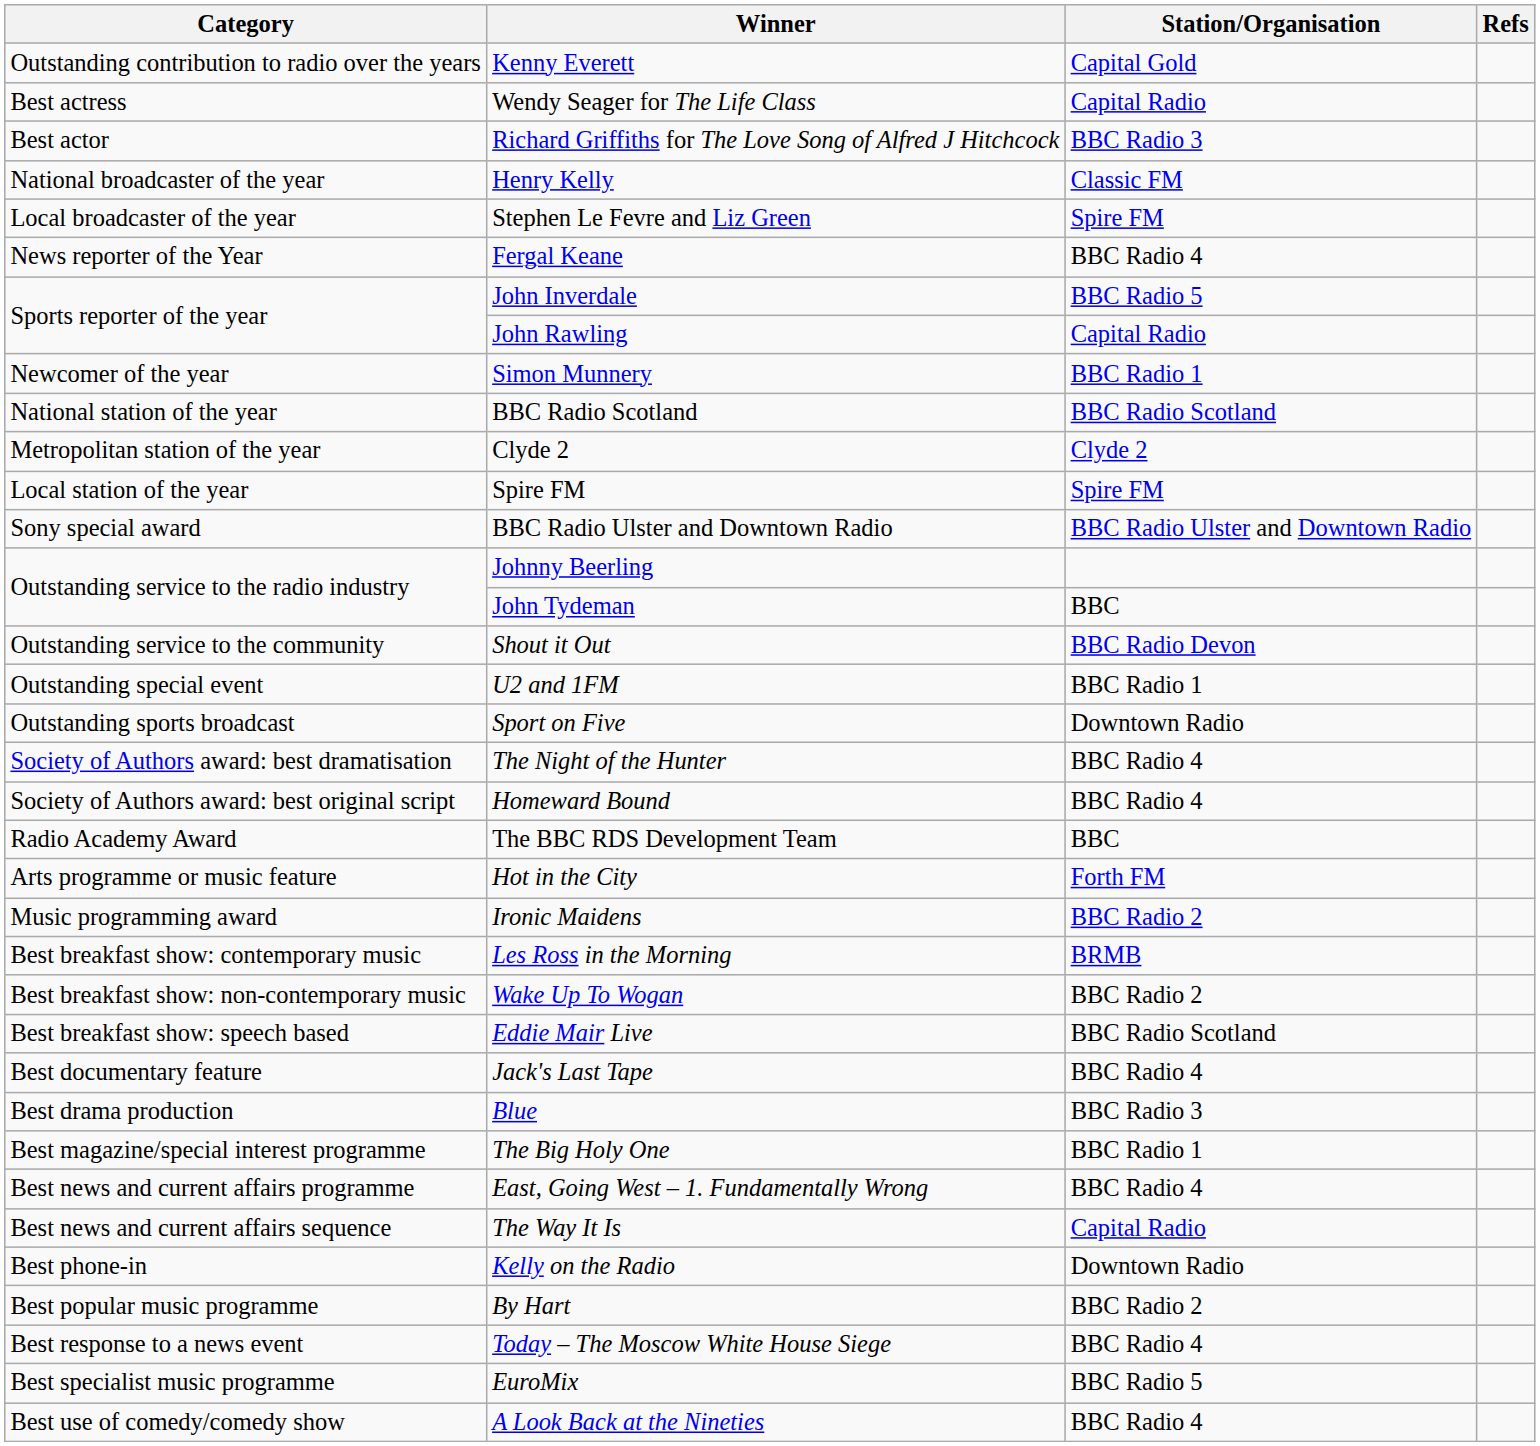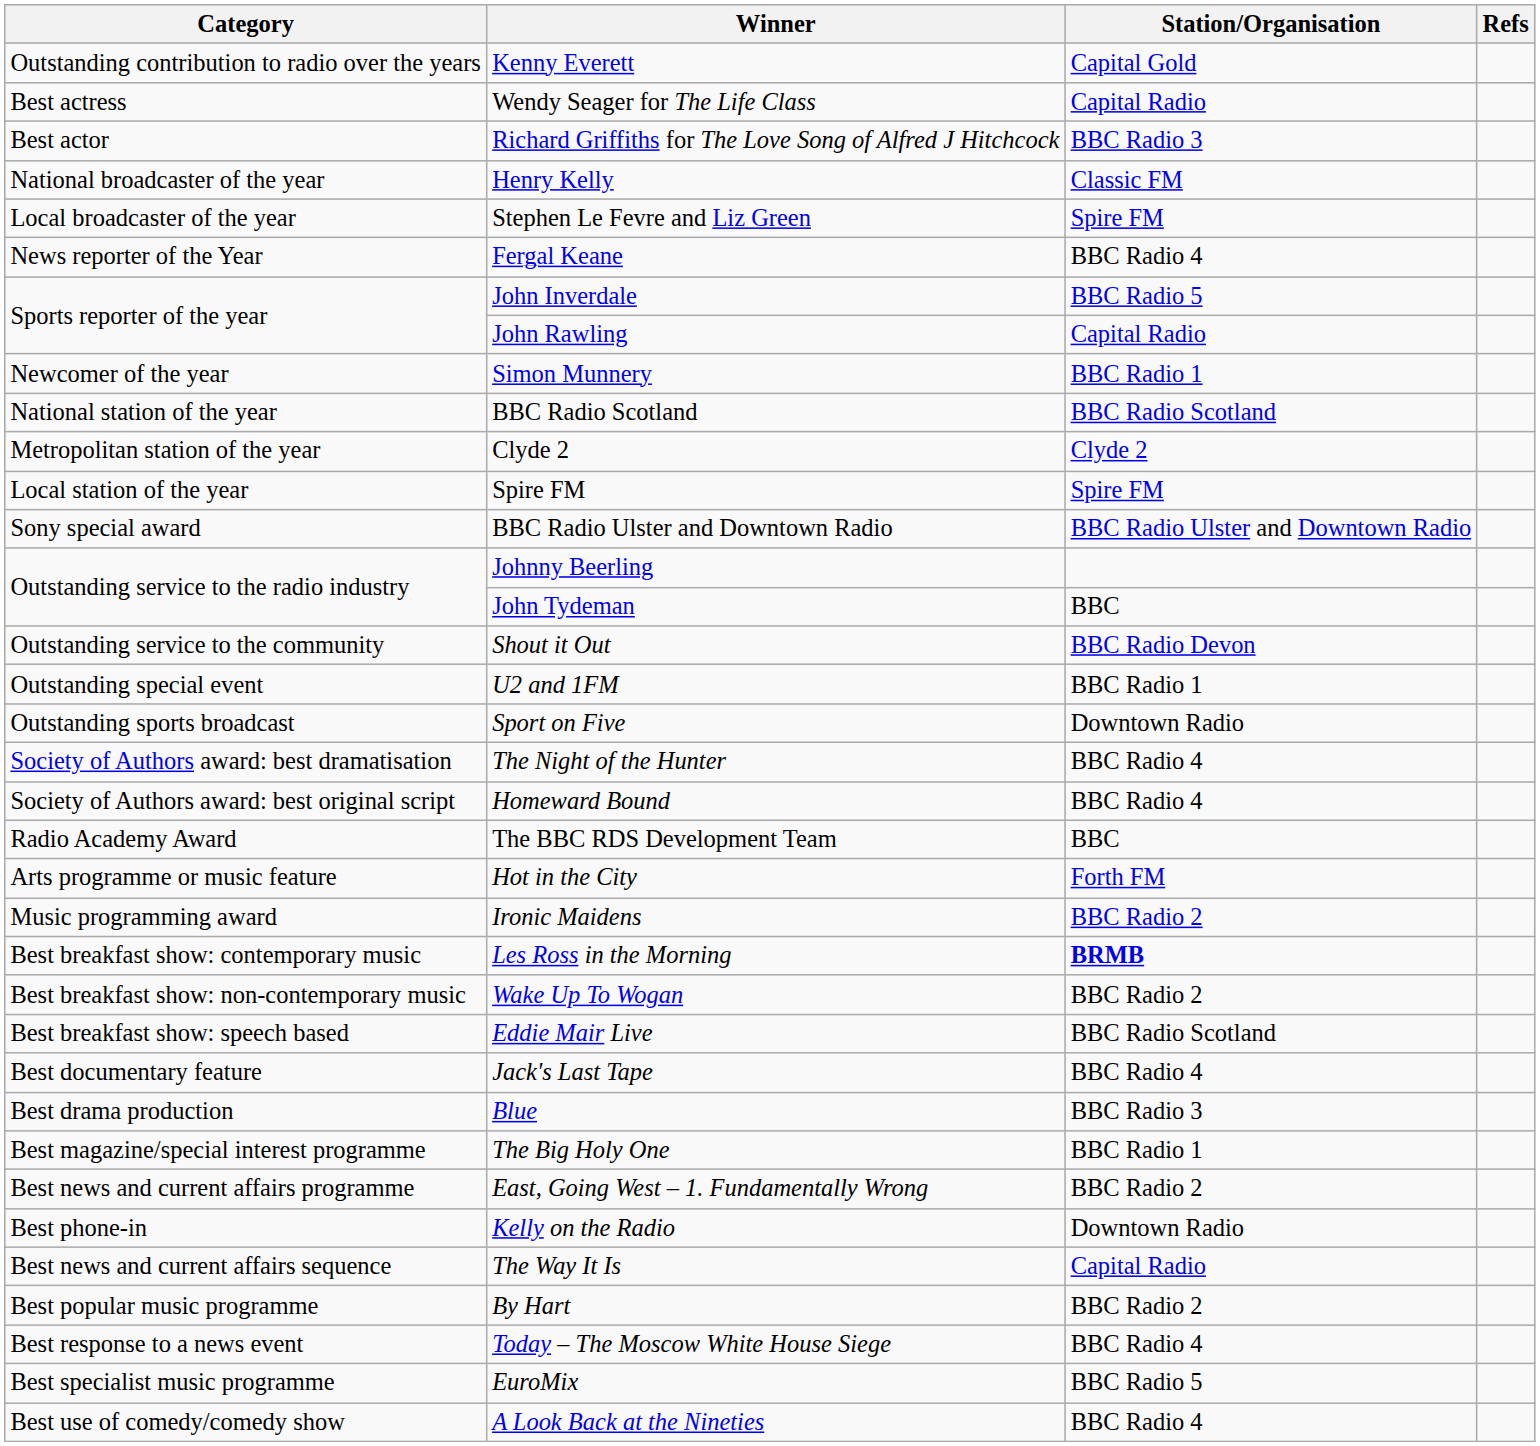 <table class="wikitable sortable">
 <tr>
 <th class=unsortable>Category</th>
 <th class=unsortable>Winner</th>
 <th>Station/Organisation</th>
 <th class=unsortable>Refs</th>
 </tr>
 <tr>
 <td>Outstanding contribution to radio over the years</td>
 <td><a href='#'>Kenny Everett</a></td>
 <td><a href='#'>Capital Gold</a></td>
 <td></td>
 </tr>
 <tr>
 <td>Best actress</td>
 <td>Wendy Seager for <em>The Life Class</em></td>
 <td><a href='#'>Capital Radio</a></td>
 <td></td>
 </tr>
 <tr>
 <td>Best actor</td>
 <td><a href='#'>Richard Griffiths</a> for <em>The Love Song of Alfred J Hitchcock</em></td>
 <td><a href='#'>BBC Radio 3</a></td>
 <td></td>
 </tr>
 <tr>
 <td>National broadcaster of the year</td>
 <td><a href='#'>Henry Kelly</a></td>
 <td><a href='#'>Classic FM</a></td>
 <td></td>
 </tr>
 <tr>
 <td>Local broadcaster of the year</td>
 <td>Stephen Le Fevre and <a href='#'>Liz Green</a></td>
 <td><a href='#'>Spire FM</a></td>
 <td></td>
 </tr>
 <tr>
 <td>News reporter of the Year</td>
 <td><a href='#'>Fergal Keane</a></td>
 <td>BBC Radio 4</td>
 <td></td>
 </tr>
 <tr>
 <td rowspan = 2>Sports reporter of the year</td>
 <td><a href='#'>John Inverdale</a></td>
 <td><a href='#'>BBC Radio 5</a></td>
 <td></td>
 </tr>
 <tr>
 <td><a href='#'>John Rawling</a></td>
 <td><a href='#'>Capital Radio</a></td>
 <td></td>
 </tr>
 <tr>
 <td>Newcomer of the year</td>
 <td><a href='#'>Simon Munnery</a></td>
 <td><a href='#'>BBC Radio 1</a></td>
 <td></td>
 </tr>
 <tr>
 <td>National station of the year</td>
 <td>BBC Radio Scotland</td>
 <td><a href='#'>BBC Radio Scotland</a></td>
 <td></td>
 </tr>
 <tr>
 <td>Metropolitan station of the year</td>
 <td>Clyde 2</td>
 <td><a href='#'>Clyde 2</a></td>
 <td></td>
 </tr>
 <tr>
 <td>Local station of the year</td>
 <td>Spire FM</td>
 <td><a href='#'>Spire FM</a></td>
 <td></td>
 </tr>
 <tr>
 <td>Sony special award</td>
 <td>BBC Radio Ulster and Downtown Radio</td>
 <td><a href='#'>BBC Radio Ulster</a> and <a href='#'>Downtown Radio</a></td>
 <td></td>
 </tr>
 <tr>
 <td rowspan = 2>Outstanding service to the radio industry</td>
 <td><a href='#'>Johnny Beerling</a></td>
 <td></td>
 <td></td>
 </tr>
 <tr>
 <td><a href='#'>John Tydeman</a></td>
 <td>BBC</td>
 <td></td>
 </tr>
 <tr>
 <td>Outstanding service to the community</td>
 <td><em>Shout it Out</em></td>
 <td><a href='#'>BBC Radio Devon</a></td>
 <td></td>
 </tr>
 <tr>
 <td>Outstanding special event</td>
 <td><em>U2 and 1FM</em></td>
 <td>BBC Radio 1</td>
 <td></td>
 </tr>
 <tr>
 <td>Outstanding sports broadcast</td>
 <td><em>Sport on Five</em></td>
 <td>Downtown Radio</td>
 <td></td>
 </tr>
 <tr>
 <td><a href='#'>Society of Authors</a> award: best dramatisation</td>
 <td><em>The Night of the Hunter</em></td>
 <td>BBC Radio 4</td>
 <td></td>
 </tr>
 <tr>
 <td>Society of Authors award: best original script</td>
 <td><em>Homeward Bound</em></td>
 <td>BBC Radio 4</td>
 <td></td>
 </tr>
 <tr>
 <td>Radio Academy Award</td>
 <td>The BBC RDS Development Team</td>
 <td>BBC</td>
 <td></td>
 </tr>
 <tr>
 <td>Arts programme or music feature</td>
 <td><em>Hot in the City</em></td>
 <td><a href='#'>Forth FM</a></td>
 <td></td>
 </tr>
 <tr>
 <td>Music programming award</td>
 <td><em>Ironic Maidens</em></td>
 <td><a href='#'>BBC Radio 2</a></td>
 <td></td>
 </tr>
 <tr>
 <td>Best breakfast show: contemporary music</td>
 <td><em><a href='#'>Les Ross</a> in the Morning</em></td>
-<td><a href='#'>BRMB</a></td>
+<td><strong><a href='#'>BRMB</a></strong></td>
 <td></td>
 </tr>
 <tr>
 <td>Best breakfast show: non-contemporary music</td>
 <td><em><a href='#'>Wake Up To Wogan</a></em></td>
 <td>BBC Radio 2</td>
 <td></td>
 </tr>
 <tr>
 <td>Best breakfast show: speech based</td>
 <td><em><a href='#'>Eddie Mair</a> Live</em></td>
 <td>BBC Radio Scotland</td>
 <td></td>
 </tr>
 <tr>
 <td>Best documentary feature</td>
 <td><em>Jack's Last Tape</em></td>
 <td>BBC Radio 4</td>
 <td></td>
 </tr>
 <tr>
 <td>Best drama production</td>
 <td><em><a href='#'>Blue</a></em></td>
 <td>BBC Radio 3</td>
 <td></td>
 </tr>
 <tr>
 <td>Best magazine/special interest programme</td>
 <td><em>The Big Holy One</em></td>
 <td>BBC Radio 1</td>
 <td></td>
 </tr>
 <tr>
 <td>Best news and current affairs programme</td>
 <td><em>East, Going West – 1. Fundamentally Wrong</em></td>
-<td>BBC Radio 4</td>
+<td>BBC Radio 2</td>
+<td></td>
+</tr>
+<tr>
+<td>Best phone-in</td>
+<td><em><a href='#'>Kelly</a> on the Radio</em></td>
+<td>Downtown Radio</td>
 <td></td>
 </tr>
 <tr>
 <td>Best news and current affairs sequence</td>
 <td><em>The Way It Is</em></td>
 <td><a href='#'>Capital Radio</a></td>
-<td></td>
-</tr>
-<tr>
-<td>Best phone-in</td>
-<td><em><a href='#'>Kelly</a> on the Radio</em></td>
-<td>Downtown Radio</td>
 <td></td>
 </tr>
 <tr>
 <td>Best popular music programme</td>
 <td><em>By Hart</em></td>
 <td>BBC Radio 2</td>
 <td></td>
 </tr>
 <tr>
 <td>Best response to a news event</td>
 <td><em><a href='#'>Today</a> – The Moscow White House Siege</em></td>
 <td>BBC Radio 4</td>
 <td></td>
 </tr>
 <tr>
 <td>Best specialist music programme</td>
 <td><em>EuroMix</em></td>
 <td>BBC Radio 5</td>
 <td></td>
 </tr>
 <tr>
 <td>Best use of comedy/comedy show</td>
 <td><em><a href='#'>A Look Back at the Nineties</a></em></td>
 <td>BBC Radio 4</td>
 <td></td>
 </tr>
 </table>
